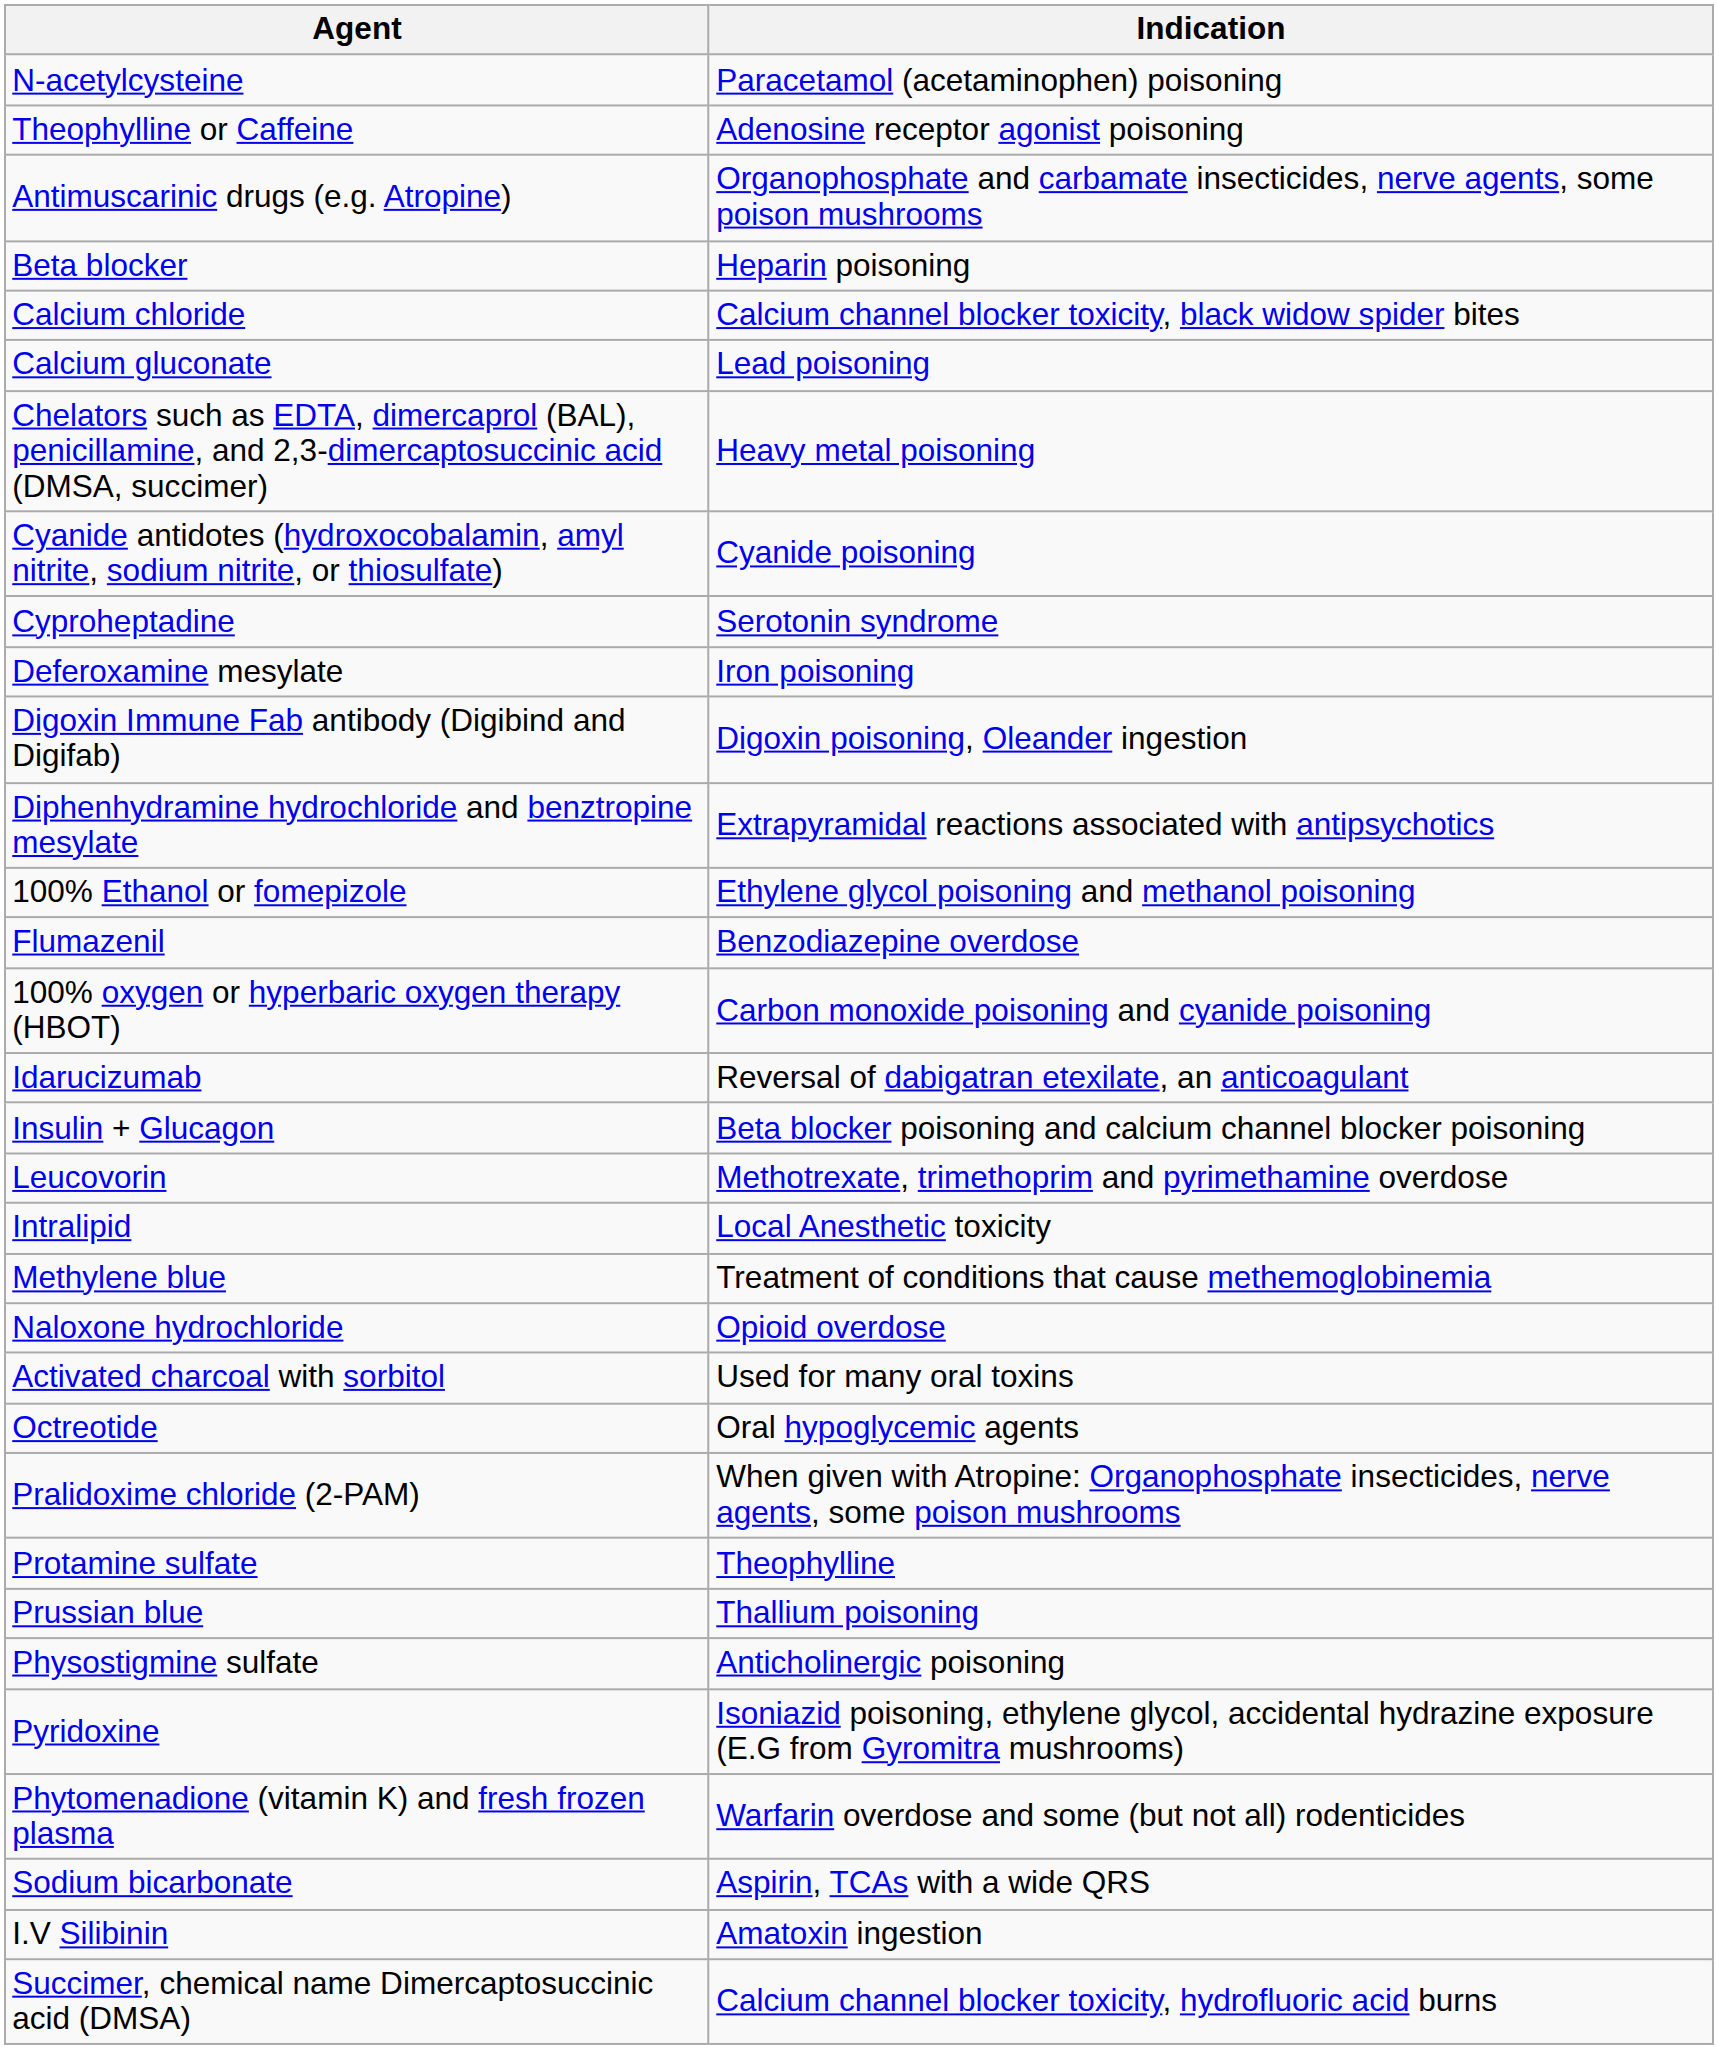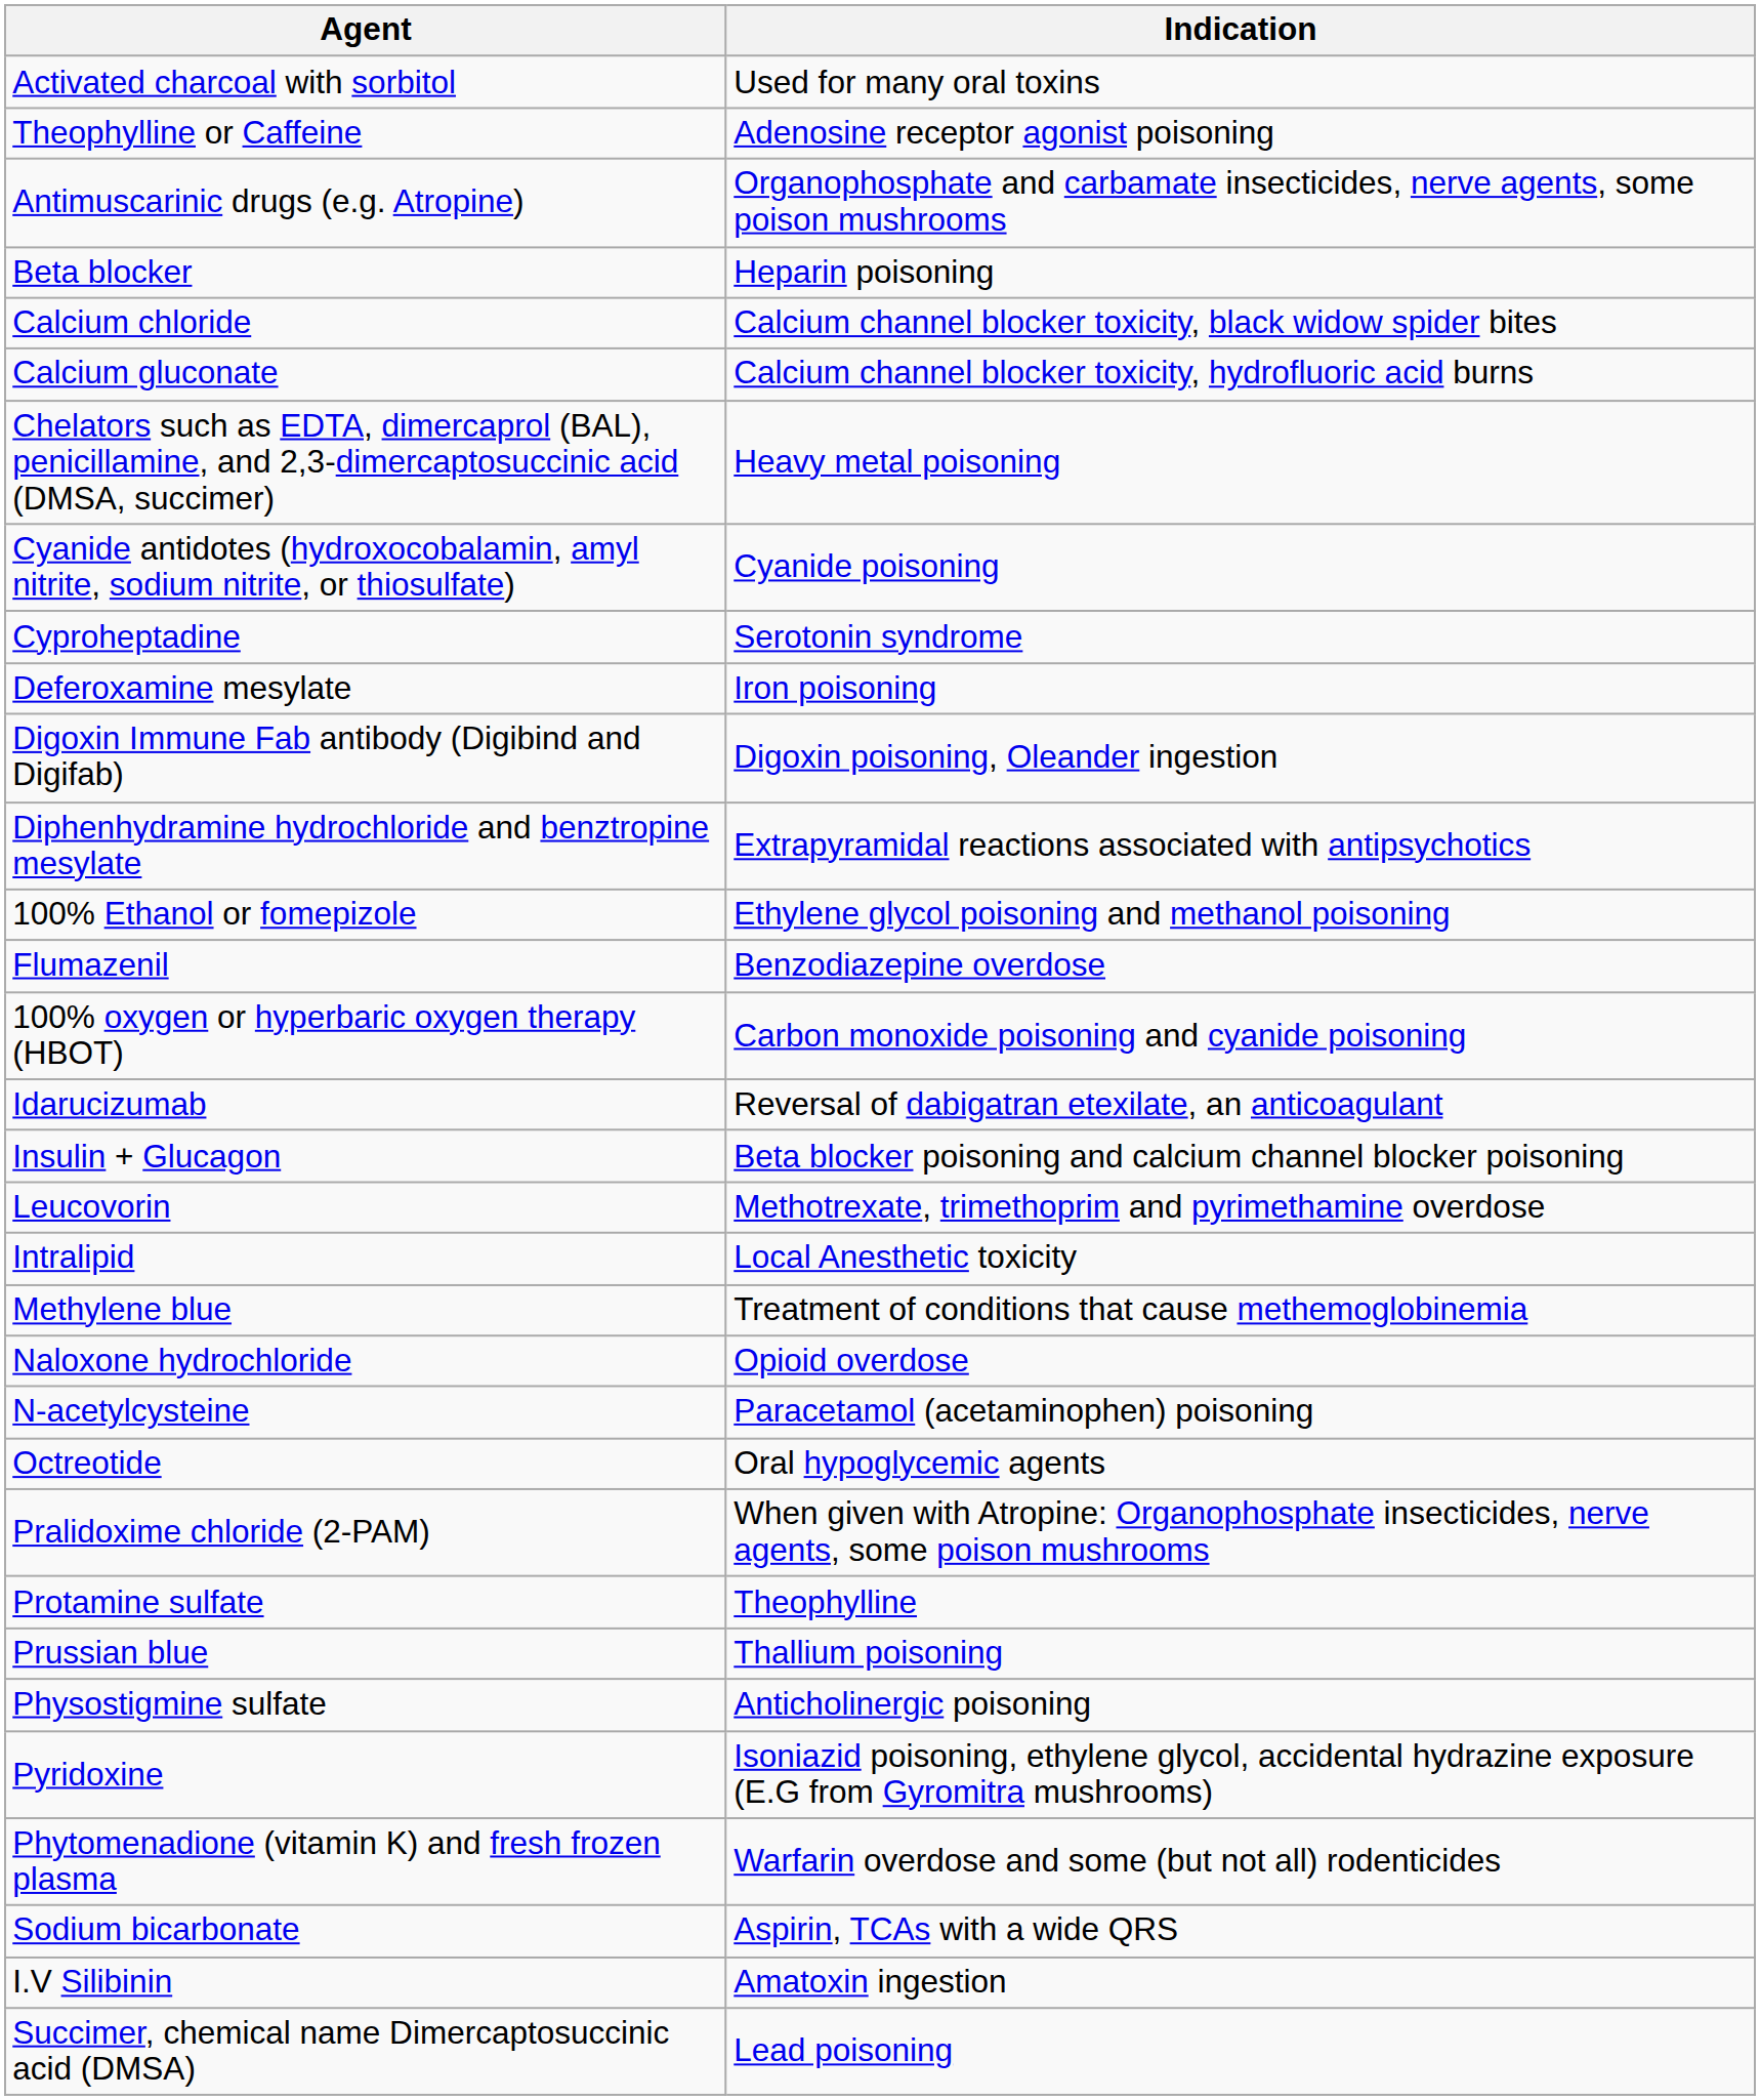 <table class="sortable wikitable">
 <tr>
 <th width=350pt>Agent</th>
 <th>Indication</th>
 </tr>
 <tr>
-<td><a href='#'>N-acetylcysteine</a></td>
-<td><a href='#'>Paracetamol</a> (acetaminophen) poisoning</td>
+<td><a href='#'>Activated charcoal</a> with <a href='#'>sorbitol</a></td>
+<td>Used for many oral toxins</td>
 </tr>
 <tr>
 <td><a href='#'>Theophylline</a> or <a href='#'>Caffeine</a></td>
 <td><a href='#'>Adenosine</a> receptor <a href='#'>agonist</a> poisoning</td>
 </tr>
 <tr>
 <td><a href='#'>Antimuscarinic</a> drugs (e.g. <a href='#'>Atropine</a>)</td>
 <td><a href='#'>Organophosphate</a> and <a href='#'>carbamate</a> insecticides, <a href='#'>nerve agents</a>, some <a href='#'>poison mushrooms</a></td>
 </tr>
 <tr>
 <td><a href='#'>Beta blocker</a></td>
 <td><a href='#'>Heparin</a> poisoning</td>
 </tr>
 <tr>
 <td><a href='#'>Calcium chloride</a></td>
 <td><a href='#'>Calcium channel blocker toxicity</a>, <a href='#'>black widow spider</a> bites</td>
 </tr>
 <tr>
 <td><a href='#'>Calcium gluconate</a></td>
-<td><a href='#'>Lead poisoning</a></td>
+<td><a href='#'>Calcium channel blocker toxicity</a>, <a href='#'>hydrofluoric acid</a> burns</td>
 </tr>
 <tr>
 <td><a href='#'>Chelators</a> such as <a href='#'>EDTA</a>, <a href='#'>dimercaprol</a> (BAL), <a href='#'>penicillamine</a>, and 2,3-<a href='#'>dimercaptosuccinic acid</a> (DMSA, succimer)</td>
 <td><a href='#'>Heavy metal poisoning</a></td>
 </tr>
 <tr>
 <td><a href='#'>Cyanide</a> antidotes (<a href='#'>hydroxocobalamin</a>, <a href='#'>amyl nitrite</a>, <a href='#'>sodium nitrite</a>, or <a href='#'>thiosulfate</a>)</td>
 <td><a href='#'>Cyanide poisoning</a></td>
 </tr>
 <tr>
 <td><a href='#'>Cyproheptadine</a></td>
 <td><a href='#'>Serotonin syndrome</a></td>
 </tr>
 <tr>
 <td><a href='#'>Deferoxamine</a> mesylate</td>
 <td><a href='#'>Iron poisoning</a></td>
 </tr>
 <tr>
 <td><a href='#'>Digoxin Immune Fab</a> antibody (Digibind and Digifab)</td>
 <td><a href='#'>Digoxin poisoning</a>, <a href='#'>Oleander</a> ingestion </td>
 </tr>
 <tr>
 <td><a href='#'>Diphenhydramine hydrochloride</a> and <a href='#'>benztropine mesylate</a></td>
 <td><a href='#'>Extrapyramidal</a> reactions associated with <a href='#'>antipsychotics</a></td>
 </tr>
 <tr>
 <td>100% <a href='#'>Ethanol</a> or <a href='#'>fomepizole</a></td>
 <td><a href='#'>Ethylene glycol poisoning</a> and <a href='#'>methanol poisoning</a></td>
 </tr>
 <tr>
 <td><a href='#'>Flumazenil</a></td>
 <td><a href='#'>Benzodiazepine overdose</a></td>
 </tr>
 <tr>
 <td>100% <a href='#'>oxygen</a> or <a href='#'>hyperbaric oxygen therapy</a> (HBOT)</td>
 <td><a href='#'>Carbon monoxide poisoning</a> and <a href='#'>cyanide poisoning</a></td>
 </tr>
 <tr>
 <td><a href='#'>Idarucizumab</a></td>
 <td>Reversal of <a href='#'>dabigatran etexilate</a>, an <a href='#'>anticoagulant</a></td>
 </tr>
 <tr>
 <td><a href='#'>Insulin</a> + <a href='#'>Glucagon</a></td>
 <td><a href='#'>Beta blocker</a> poisoning and calcium channel blocker poisoning</td>
 </tr>
 <tr>
 <td><a href='#'>Leucovorin</a></td>
 <td><a href='#'>Methotrexate</a>, <a href='#'>trimethoprim</a> and <a href='#'>pyrimethamine</a> overdose</td>
 </tr>
 <tr>
 <td><a href='#'>Intralipid</a></td>
 <td><a href='#'>Local Anesthetic</a> toxicity</td>
 </tr>
 <tr>
 <td><a href='#'>Methylene blue</a></td>
 <td>Treatment of conditions that cause <a href='#'>methemoglobinemia</a></td>
 </tr>
 <tr>
 <td><a href='#'>Naloxone hydrochloride</a></td>
 <td><a href='#'>Opioid overdose</a></td>
 </tr>
 <tr>
-<td><a href='#'>Activated charcoal</a> with <a href='#'>sorbitol</a></td>
-<td>Used for many oral toxins</td>
+<td><a href='#'>N-acetylcysteine</a></td>
+<td><a href='#'>Paracetamol</a> (acetaminophen) poisoning</td>
 </tr>
 <tr>
 <td><a href='#'>Octreotide</a></td>
 <td>Oral <a href='#'>hypoglycemic</a> agents</td>
 </tr>
 <tr>
 <td><a href='#'>Pralidoxime chloride</a> (2-PAM)</td>
 <td>When given with Atropine: <a href='#'>Organophosphate</a> insecticides, <a href='#'>nerve agents</a>, some <a href='#'>poison mushrooms</a></td>
 </tr>
 <tr>
 <td><a href='#'>Protamine sulfate</a></td>
 <td><a href='#'>Theophylline</a></td>
 </tr>
 <tr>
 <td><a href='#'>Prussian blue</a></td>
 <td><a href='#'>Thallium poisoning</a></td>
 </tr>
 <tr>
 <td><a href='#'>Physostigmine</a> sulfate</td>
 <td><a href='#'>Anticholinergic</a> poisoning</td>
 </tr>
 <tr>
 <td><a href='#'>Pyridoxine</a></td>
 <td><a href='#'>Isoniazid</a> poisoning, ethylene glycol, accidental hydrazine exposure (E.G from <a href='#'>Gyromitra</a> mushrooms)</td>
 </tr>
 <tr>
 <td><a href='#'>Phytomenadione</a> (vitamin K) and <a href='#'>fresh frozen plasma</a></td>
 <td><a href='#'>Warfarin</a> overdose and some (but not all) rodenticides</td>
 </tr>
 <tr>
 <td><a href='#'>Sodium bicarbonate</a></td>
 <td><a href='#'>Aspirin</a>, <a href='#'>TCAs</a> with a wide QRS</td>
 </tr>
 <tr>
 <td>I.V <a href='#'>Silibinin</a></td>
 <td><a href='#'>Amatoxin</a> ingestion</td>
 </tr>
 <tr>
 <td><a href='#'>Succimer</a>, chemical name Dimercaptosuccinic acid (DMSA)</td>
-<td><a href='#'>Calcium channel blocker toxicity</a>, <a href='#'>hydrofluoric acid</a> burns</td>
+<td><a href='#'>Lead poisoning</a></td>
 </tr>
 </table>
